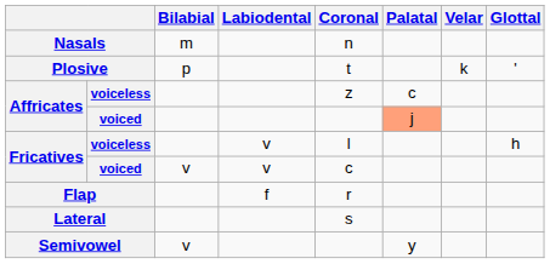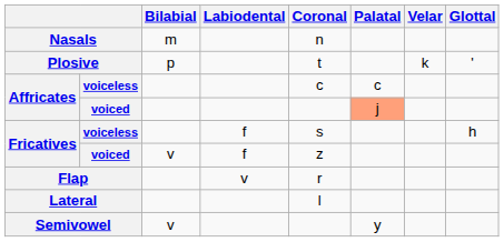 <table class="wikitable" style="text-align:center">
 <tr>
 <th colspan="2"></th>
 <th><a href='#'>Bilabial</a></th>
 <th><a href='#'>Labiodental</a></th>
 <th><a href='#'>Coronal</a></th>
 <th><a href='#'>Palatal</a></th>
 <th><a href='#'>Velar</a></th>
 <th><a href='#'>Glottal</a></th>
 </tr>
 <tr>
 <th colspan="2"><a href='#'>Nasals</a></th>
 <td>m </td>
 <td></td>
 <td>n </td>
 <td></td>
 <td></td>
 <td></td>
 </tr>
 <tr>
 <th colspan="2"><a href='#'>Plosive</a></th>
 <td>p </td>
 <td></td>
 <td>t </td>
 <td></td>
 <td>k </td>
 <td>' </td>
 </tr>
 <tr>
 <th rowspan="2"><a href='#'>Affricates</a></th>
 <th><small><a href='#'>voiceless</a></small></th>
 <td></td>
 <td></td>
-<td>z </td>
+<td>c </td>
 <td>c </td>
 <td></td>
 <td></td>
 </tr>
 <tr>
 <th><small><a href='#'>voiced</a></small></th>
 <td></td>
 <td></td>
 <td></td>
 <td style="background: lightsalmon;">j </td>
 <td></td>
 <td></td>
 </tr>
 <tr>
 <th rowspan="2"><a href='#'>Fricatives</a></th>
 <th><small><a href='#'>voiceless</a></small></th>
 <td></td>
-<td>v </td>
-<td>l </td>
+<td>f </td>
+<td>s </td>
 <td></td>
 <td></td>
 <td>h </td>
 </tr>
 <tr>
 <th><small><a href='#'>voiced</a></small></th>
 <td>v </td>
-<td>v </td>
-<td>c </td>
+<td>f </td>
+<td>z </td>
 <td></td>
 <td></td>
 <td></td>
 </tr>
 <tr>
 <th colspan="2"><a href='#'>Flap</a></th>
 <td></td>
-<td>f </td>
+<td>v </td>
 <td>r </td>
 <td></td>
 <td></td>
 <td></td>
 </tr>
 <tr>
 <th colspan="2"><a href='#'>Lateral</a></th>
 <td></td>
 <td></td>
-<td>s </td>
+<td>l </td>
 <td></td>
 <td></td>
 <td></td>
 </tr>
 <tr>
 <th colspan="2"><a href='#'>Semivowel</a></th>
 <td>v </td>
 <td></td>
 <td></td>
 <td>y </td>
 <td></td>
 <td></td>
 </tr>
 </table>
